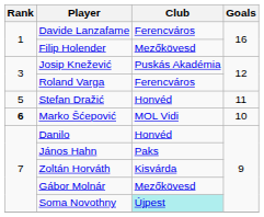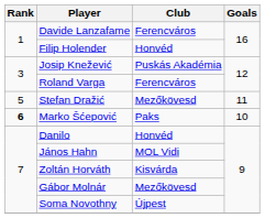 <table class="wikitable" style="text-align:center">
 <tr>
 <th>Rank</th>
 <th>Player</th>
 <th>Club</th>
 <th>Goals</th>
 </tr>
 <tr>
 <td rowspan="2">1</td>
 <td align="left"> <a href='#'>Davide Lanzafame</a></td>
 <td align="left"><a href='#'>Ferencváros</a></td>
 <td rowspan="2">16</td>
 </tr>
 <tr>
 <td align="left"> <a href='#'>Filip Holender</a></td>
-<td align="left"><a href='#'>Mezőkövesd</a></td>
+<td align="left"><a href='#'>Honvéd</a></td>
 </tr>
 <tr>
 <td rowspan="2">3</td>
 <td align="left"> <a href='#'>Josip Knežević</a></td>
 <td align="left"><a href='#'>Puskás Akadémia</a></td>
 <td rowspan="2">12</td>
 </tr>
 <tr>
 <td align="left"> <a href='#'>Roland Varga</a></td>
 <td align="left"><a href='#'>Ferencváros</a></td>
 </tr>
 <tr>
 <td>5</td>
 <td align="left"> <a href='#'>Stefan Dražić</a></td>
-<td align="left"><a href='#'>Honvéd</a></td>
+<td align="left"><a href='#'>Mezőkövesd</a></td>
 <td>11</td>
 </tr>
 <tr>
 <td><strong>6</strong></td>
 <td align="left"> <a href='#'>Marko Šćepović</a></td>
-<td align="left"><a href='#'>MOL Vidi</a></td>
+<td align="left"><a href='#'>Paks</a></td>
 <td>10</td>
 </tr>
 <tr>
 <td rowspan="5">7</td>
 <td align="left"> <a href='#'>Danilo</a></td>
 <td align="left"><a href='#'>Honvéd</a></td>
 <td rowspan="5">9</td>
 </tr>
 <tr>
 <td align="left"> <a href='#'>János Hahn</a></td>
-<td align="left"><a href='#'>Paks</a></td>
+<td align="left"><a href='#'>MOL Vidi</a></td>
 </tr>
 <tr>
 <td align="left"> <a href='#'>Zoltán Horváth</a></td>
 <td align="left"><a href='#'>Kisvárda</a></td>
 </tr>
 <tr>
 <td align="left"> <a href='#'>Gábor Molnár</a></td>
 <td align="left"><a href='#'>Mezőkövesd</a></td>
 </tr>
 <tr>
 <td align="left"> <a href='#'>Soma Novothny</a></td>
-<td align="left" style="background: paleturquoise;"><a href='#'>Újpest</a></td>
+<td align="left"><a href='#'>Újpest</a></td>
 </tr>
 <tr>
 </tr>
 </table>
